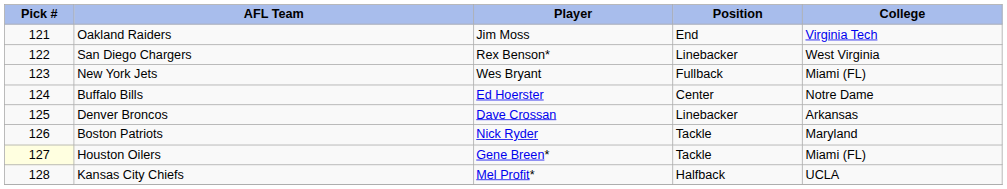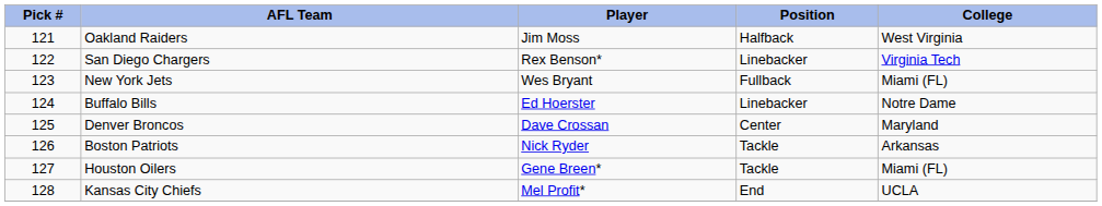 <table class="wikitable sortable sortable" style="width: 100%">
 <tr>
 <th style="background:#A8BDEC;" width=7%>Pick #</th>
 <th width=40% style="background:#A8BDEC;">AFL Team</th>
 <th width=20% style="background:#A8BDEC;">Player</th>
 <th width=13% style="background:#A8BDEC;">Position</th>
 <th style="background:#A8BDEC;">College</th>
 </tr>
 <tr>
 <td align=center>121</td>
 <td>Oakland Raiders</td>
 <td>Jim Moss</td>
-<td>End</td>
-<td><a href='#'>Virginia Tech</a></td>
+<td>Halfback</td>
+<td>West Virginia</td>
 </tr>
 <tr>
 <td align=center>122</td>
 <td>San Diego Chargers</td>
 <td>Rex Benson*</td>
 <td>Linebacker</td>
-<td>West Virginia</td>
+<td><a href='#'>Virginia Tech</a></td>
 </tr>
 <tr>
 <td align=center>123</td>
 <td>New York Jets</td>
 <td>Wes Bryant</td>
 <td>Fullback</td>
 <td>Miami (FL)</td>
 </tr>
 <tr>
 <td align=center>124</td>
 <td>Buffalo Bills</td>
 <td><a href='#'>Ed Hoerster</a></td>
-<td>Center</td>
+<td>Linebacker</td>
 <td>Notre Dame</td>
 </tr>
 <tr>
 <td align=center>125</td>
 <td>Denver Broncos</td>
 <td><a href='#'>Dave Crossan</a></td>
-<td>Linebacker</td>
-<td>Arkansas</td>
+<td>Center</td>
+<td>Maryland</td>
 </tr>
 <tr>
 <td align=center>126</td>
 <td>Boston Patriots</td>
 <td><a href='#'>Nick Ryder</a></td>
 <td>Tackle</td>
-<td>Maryland</td>
+<td>Arkansas</td>
 </tr>
 <tr>
-<td align=center style="background: lightyellow;">127</td>
+<td align=center>127</td>
 <td>Houston Oilers</td>
 <td><a href='#'>Gene Breen</a>*</td>
 <td>Tackle</td>
 <td>Miami (FL)</td>
 </tr>
 <tr>
 <td align=center>128</td>
 <td>Kansas City Chiefs</td>
 <td><a href='#'>Mel Profit</a>*</td>
-<td>Halfback</td>
+<td>End</td>
 <td>UCLA</td>
 </tr>
 <tr>
 </tr>
 </table>
